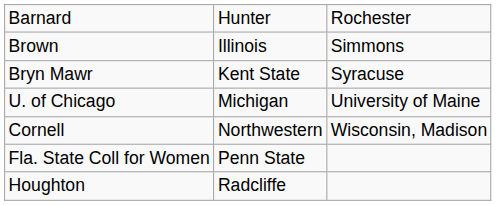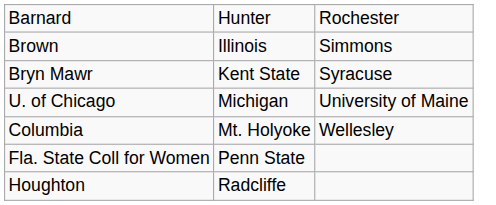 <table class="wikitable">
 <tr>
 <td>Barnard</td>
 <td>Hunter</td>
 <td>Rochester</td>
 </tr>
 <tr>
 <td>Brown</td>
 <td>Illinois</td>
 <td>Simmons</td>
 </tr>
 <tr>
 <td>Bryn Mawr</td>
 <td>Kent State</td>
 <td>Syracuse</td>
 </tr>
 <tr>
 <td>U. of Chicago</td>
 <td>Michigan</td>
 <td>University of Maine</td>
 </tr>
 <tr>
-<td>Cornell</td>
-<td>Northwestern</td>
-<td>Wisconsin, Madison</td>
+<td>Columbia</td>
+<td>Mt. Holyoke</td>
+<td>Wellesley</td>
 </tr>
 <tr>
 <td>Fla. State Coll for Women</td>
 <td>Penn State</td>
 <td></td>
 </tr>
 <tr>
 <td>Houghton</td>
 <td>Radcliffe</td>
 <td></td>
 </tr>
 </table>
